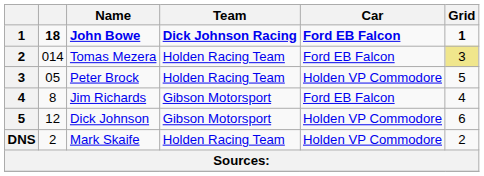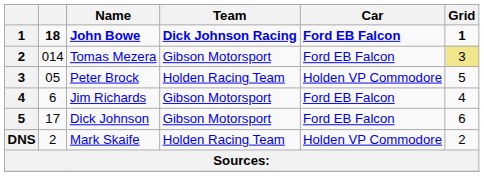 <table class="wikitable" style="font-size: 85%">
 <tr>
 <th></th>
 <th></th>
 <th>Name</th>
 <th>Team</th>
 <th>Car</th>
 <th>Grid</th>
 </tr>
 <tr>
 <th>1</th>
 <td align="center"><strong>18</strong></td>
 <td> <strong><a href='#'>John Bowe</a></strong></td>
 <td><strong><a href='#'>Dick Johnson Racing</a></strong></td>
 <td><strong><a href='#'>Ford EB Falcon</a></strong></td>
 <td align="center"><strong>1</strong></td>
 </tr>
 <tr>
 <th>2</th>
 <td align="center">014</td>
 <td> <a href='#'>Tomas Mezera</a></td>
-<td><a href='#'>Holden Racing Team</a></td>
+<td><a href='#'>Gibson Motorsport</a></td>
 <td><a href='#'>Ford EB Falcon</a></td>
 <td align="center" style="background: khaki;">3</td>
 </tr>
 <tr>
 <th>3</th>
 <td align="center">05</td>
 <td> <a href='#'>Peter Brock</a></td>
 <td><a href='#'>Holden Racing Team</a></td>
 <td><a href='#'>Holden VP Commodore</a></td>
 <td align="center">5</td>
 </tr>
 <tr>
 <th>4</th>
-<td align="center">8</td>
+<td align="center">6</td>
 <td> <a href='#'>Jim Richards</a></td>
 <td><a href='#'>Gibson Motorsport</a></td>
 <td><a href='#'>Ford EB Falcon</a></td>
 <td align="center">4</td>
 </tr>
 <tr>
 <th>5</th>
-<td align="center">12</td>
+<td align="center">17</td>
 <td> <a href='#'>Dick Johnson</a></td>
 <td><a href='#'>Gibson Motorsport</a></td>
-<td><a href='#'>Holden VP Commodore</a></td>
+<td><a href='#'>Ford EB Falcon</a></td>
 <td align="center">6</td>
 </tr>
 <tr>
 <th>DNS</th>
 <td align="center">2</td>
 <td> <a href='#'>Mark Skaife</a></td>
 <td><a href='#'>Holden Racing Team</a></td>
 <td><a href='#'>Holden VP Commodore</a></td>
 <td align="center">2</td>
 </tr>
 <tr>
 <th colspan="6">Sources:</th>
 </tr>
 <tr>
 </tr>
 </table>
